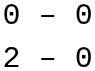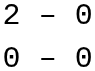 <table style="text-align:center">
 <tr>
 <th width=200></th>
 <th width=100></th>
 <th width=200></th>
 </tr>
 <tr>
 <td align=right><strong></strong></td>
+<td>2 – 0</td>
+<td align=left></td>
+</tr>
+<tr>
+<td align=right><strong></strong></td>
 <td>0 – 0</td>
 <td align=left><strong></strong></td>
 </tr>
-<tr>
-<td align=right><strong></strong></td>
-<td>2 – 0</td>
-<td align=left></td>
-</tr>
 </table>
